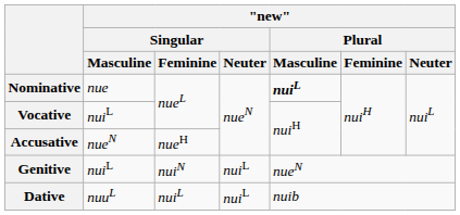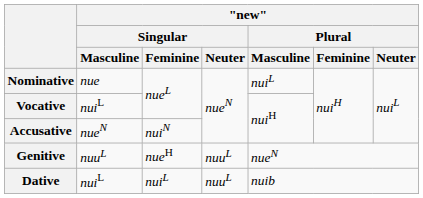 <table class="wikitable">
 <tr>
 <th rowspan=3></th>
 <th colspan=6> "new"</th>
 </tr>
 <tr>
 <th colspan=3>Singular</th>
 <th colspan=3>Plural</th>
 </tr>
 <tr>
 <th>Masculine</th>
 <th>Feminine</th>
 <th>Neuter</th>
 <th>Masculine</th>
 <th>Feminine</th>
 <th>Neuter</th>
 </tr>
 <tr>
 <th>Nominative</th>
 <td><em>nue</em></td>
 <td rowspan=2><em>nue<sup>L</sup></em></td>
 <td rowspan=3><em>nue<sup>N</sup></em></td>
-<td><strong><em>nui<sup>L</sup></em></strong></td>
+<td><em>nui<sup>L</sup></em></td>
 <td rowspan=3><em>nui<sup>H</sup></em></td>
 <td rowspan=3><em>nui<sup>L</sup></em></td>
 </tr>
 <tr>
 <th>Vocative</th>
 <td><em>nui</em><sup>L</sup></td>
 <td rowspan=2><em>nui</em><sup>H</sup></td>
 </tr>
 <tr>
 <th>Accusative</th>
 <td><em>nue<sup>N</sup></em></td>
-<td><em>nue</em><sup>H</sup></td>
+<td><em>nui<sup>N</sup></em></td>
 </tr>
 <tr>
 <th>Genitive</th>
-<td><em>nui</em><sup>L</sup></td>
-<td><em>nui<sup>N</sup></em></td>
-<td><em>nui</em><sup>L</sup></td>
+<td><em>nuu<sup>L</sup></em></td>
+<td><em>nue</em><sup>H</sup></td>
+<td><em>nuu<sup>L</sup></em></td>
 <td colspan=3><em>nue<sup>N</sup></em></td>
 </tr>
 <tr>
 <th>Dative</th>
+<td><em>nui</em><sup>L</sup></td>
+<td><em>nui<sup>L</sup></em></td>
 <td><em>nuu<sup>L</sup></em></td>
-<td><em>nui<sup>L</sup></em></td>
-<td><em>nui</em><sup>L</sup></td>
 <td colspan=3><em>nuib</em></td>
 </tr>
 </table>
